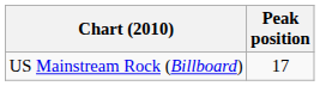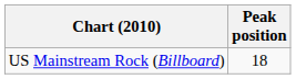 <table class="wikitable sortable">
 <tr>
 <th>Chart (2010)</th>
 <th>Peak<br>position</th>
 </tr>
 <tr>
 <td>US <a href='#'>Mainstream Rock</a> (<em><a href='#'>Billboard</a></em>)</td>
-<td style="text-align:center;">17</td>
+<td style="text-align:center;">18</td>
 </tr>
 </table>
